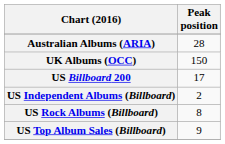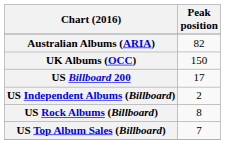 <table class="wikitable sortable plainrowheaders" style="text-align:center">
 <tr>
 <th scope="col">Chart (2016)</th>
 <th scope="col">Peak<br> position</th>
 </tr>
 <tr>
 </tr>
 <tr>
 <th scope="row">Australian Albums (<a href='#'>ARIA</a>)</th>
-<td>28</td>
+<td>82</td>
 </tr>
 <tr>
 <th scope="row">UK Albums (<a href='#'>OCC</a>)</th>
 <td>150</td>
 </tr>
 <tr>
 <th scope="row">US <a href='#'><em>Billboard</em> 200</a></th>
 <td>17</td>
 </tr>
 <tr>
 <th scope="row">US <a href='#'>Independent Albums</a> (<em>Billboard</em>)</th>
 <td>2</td>
 </tr>
 <tr>
 <th scope="row">US <a href='#'>Rock Albums</a> (<em>Billboard</em>)</th>
 <td>8</td>
 </tr>
 <tr>
 <th scope="row">US <a href='#'>Top Album Sales</a> (<em>Billboard</em>)</th>
-<td>9</td>
+<td>7</td>
 </tr>
 <tr>
 </tr>
 </table>
